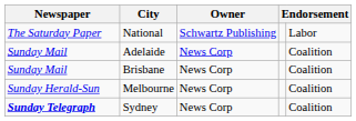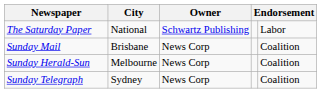 <table class="wikitable sortable right">
 <tr>
 <th style="width:150px;">Newspaper</th>
 <th>City</th>
 <th>Owner</th>
 <th colspan=2>Endorsement</th>
 </tr>
 <tr>
 <td><em><a href='#'>The Saturday Paper</a></em></td>
 <td>National</td>
 <td><a href='#'>Schwartz Publishing</a></td>
 <td></td>
 <td>Labor</td>
 </tr>
 <tr>
 <td><em><a href='#'>Sunday Mail</a></em></td>
-<td>Adelaide</td>
-<td><a href='#'>News Corp</a></td>
-<td></td>
-<td>Coalition</td>
-</tr>
-<tr>
-<td><em><a href='#'>Sunday Mail</a></em></td>
 <td>Brisbane</td>
 <td>News Corp</td>
 <td></td>
 <td>Coalition</td>
 </tr>
 <tr>
 <td><em><a href='#'>Sunday Herald-Sun</a></em></td>
 <td>Melbourne</td>
 <td>News Corp</td>
 <td></td>
 <td>Coalition</td>
 </tr>
 <tr>
-<td><strong><em><a href='#'>Sunday Telegraph</a></em></strong></td>
+<td><em><a href='#'>Sunday Telegraph</a></em></td>
 <td>Sydney</td>
 <td>News Corp</td>
 <td></td>
 <td>Coalition</td>
 </tr>
 </table>
